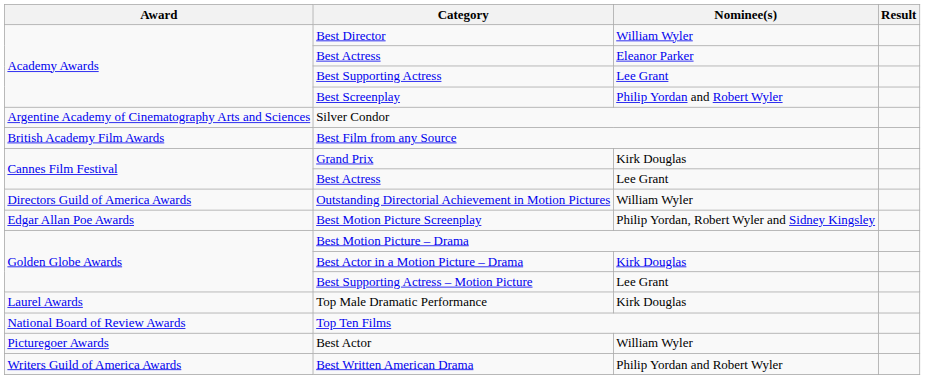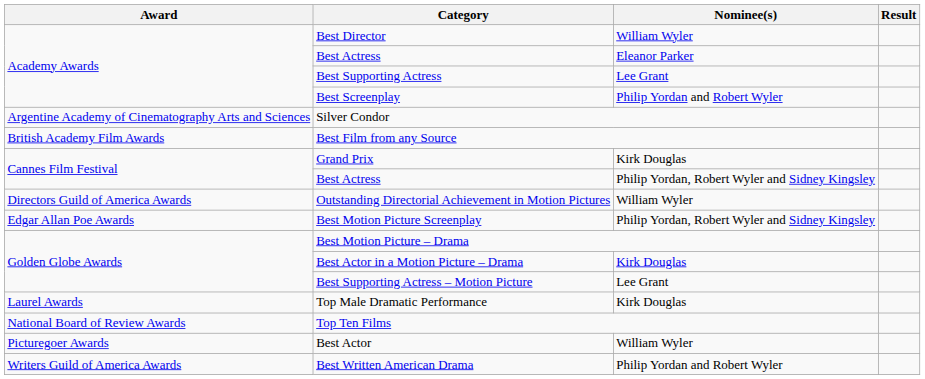 <table class="wikitable plainrowheaders">
 <tr>
 <th>Award</th>
 <th>Category</th>
 <th>Nominee(s)</th>
 <th>Result</th>
 </tr>
 <tr>
 <td rowspan="4"><a href='#'>Academy Awards</a></td>
 <td><a href='#'>Best Director</a></td>
 <td><a href='#'>William Wyler</a></td>
 <td></td>
 </tr>
 <tr>
 <td><a href='#'>Best Actress</a></td>
 <td><a href='#'>Eleanor Parker</a></td>
 <td></td>
 </tr>
 <tr>
 <td><a href='#'>Best Supporting Actress</a></td>
 <td><a href='#'>Lee Grant</a></td>
 <td></td>
 </tr>
 <tr>
 <td><a href='#'>Best Screenplay</a></td>
 <td><a href='#'>Philip Yordan</a> and <a href='#'>Robert Wyler</a></td>
 <td></td>
 </tr>
 <tr>
 <td><a href='#'>Argentine Academy of Cinematography Arts and Sciences</a></td>
 <td colspan="2">Silver Condor</td>
 <td></td>
 </tr>
 <tr>
 <td><a href='#'>British Academy Film Awards</a></td>
 <td colspan="2"><a href='#'>Best Film from any Source</a></td>
 <td></td>
 </tr>
 <tr>
 <td rowspan="2"><a href='#'>Cannes Film Festival</a></td>
 <td><a href='#'>Grand Prix</a></td>
 <td>Kirk Douglas</td>
 <td></td>
 </tr>
 <tr>
 <td><a href='#'>Best Actress</a></td>
-<td>Lee Grant</td>
+<td>Philip Yordan, Robert Wyler and <a href='#'>Sidney Kingsley</a></td>
 <td></td>
 </tr>
 <tr>
 <td><a href='#'>Directors Guild of America Awards</a></td>
 <td><a href='#'>Outstanding Directorial Achievement in Motion Pictures</a></td>
 <td>William Wyler</td>
 <td></td>
 </tr>
 <tr>
 <td><a href='#'>Edgar Allan Poe Awards</a></td>
 <td><a href='#'>Best Motion Picture Screenplay</a></td>
 <td>Philip Yordan, Robert Wyler and <a href='#'>Sidney Kingsley</a></td>
 <td></td>
 </tr>
 <tr>
 <td rowspan="3"><a href='#'>Golden Globe Awards</a></td>
 <td colspan="2"><a href='#'>Best Motion Picture – Drama</a></td>
 <td></td>
 </tr>
 <tr>
 <td><a href='#'>Best Actor in a Motion Picture – Drama</a></td>
 <td><a href='#'>Kirk Douglas</a></td>
 <td></td>
 </tr>
 <tr>
 <td><a href='#'>Best Supporting Actress – Motion Picture</a></td>
 <td>Lee Grant</td>
 <td></td>
 </tr>
 <tr>
 <td><a href='#'>Laurel Awards</a></td>
 <td>Top Male Dramatic Performance</td>
 <td>Kirk Douglas</td>
 <td></td>
 </tr>
 <tr>
 <td><a href='#'>National Board of Review Awards</a></td>
 <td colspan="2"><a href='#'>Top Ten Films</a></td>
 <td></td>
 </tr>
 <tr>
 <td><a href='#'>Picturegoer Awards</a></td>
 <td>Best Actor</td>
 <td>William Wyler</td>
 <td></td>
 </tr>
 <tr>
 <td><a href='#'>Writers Guild of America Awards</a></td>
 <td><a href='#'>Best Written American Drama</a></td>
 <td>Philip Yordan and Robert Wyler</td>
 <td></td>
 </tr>
 </table>
